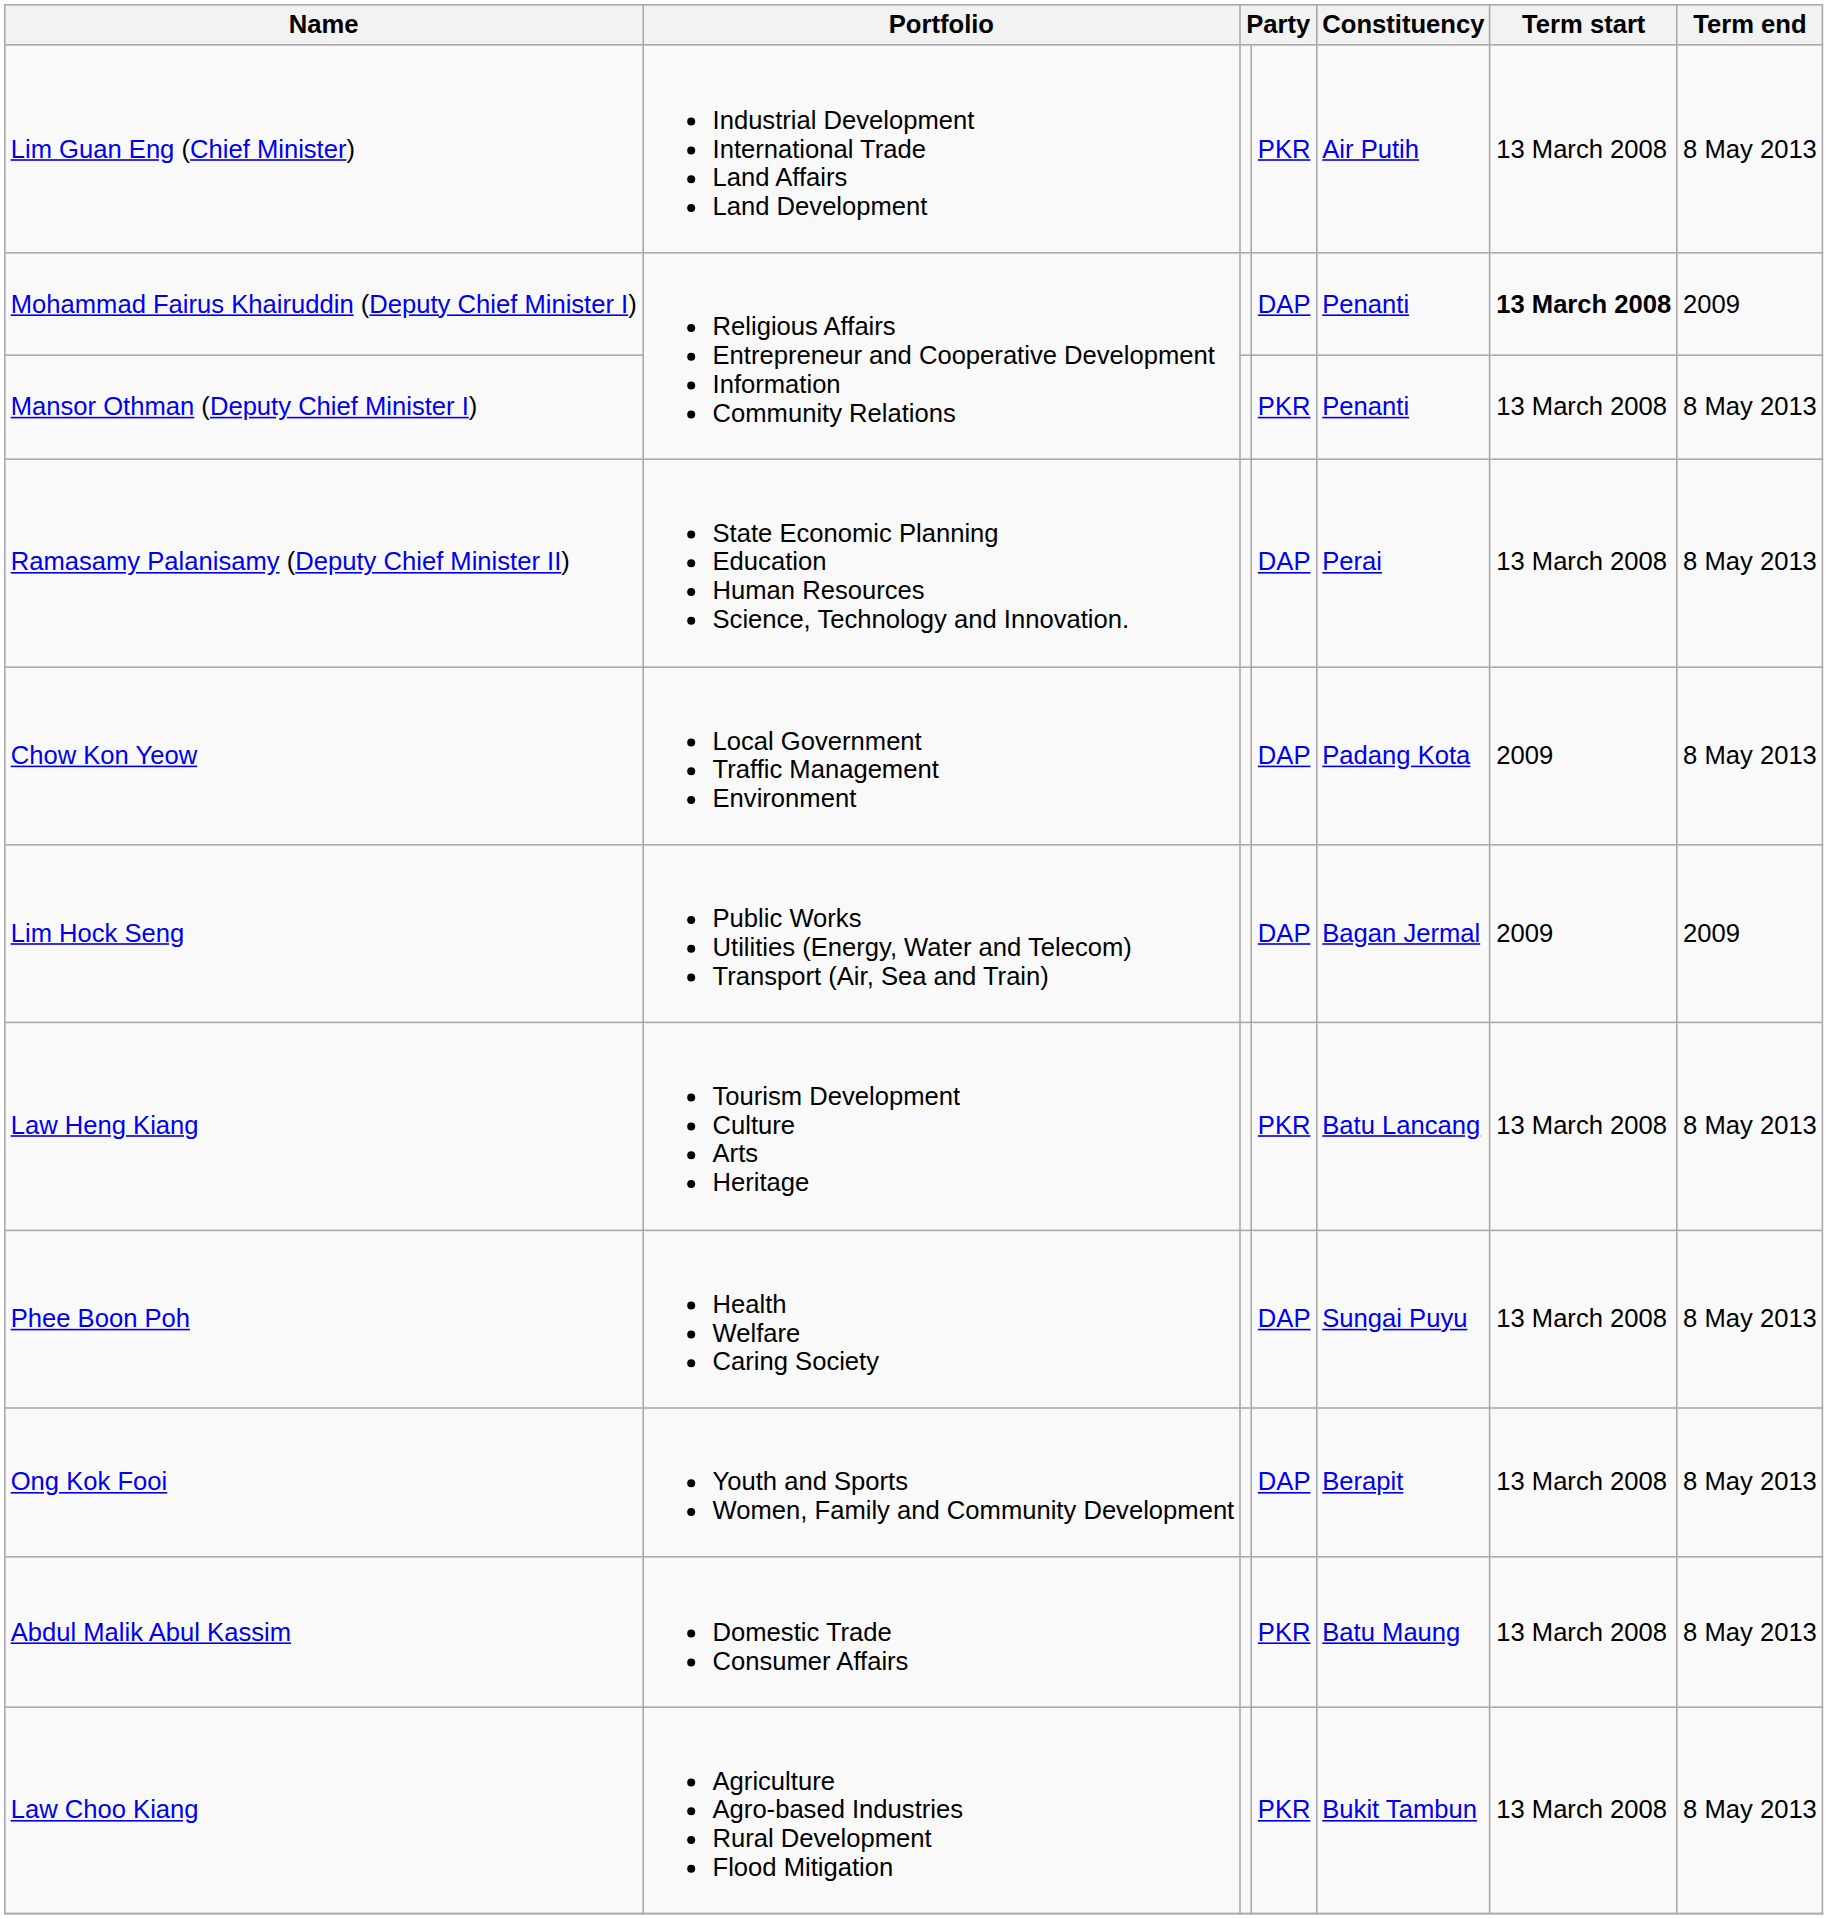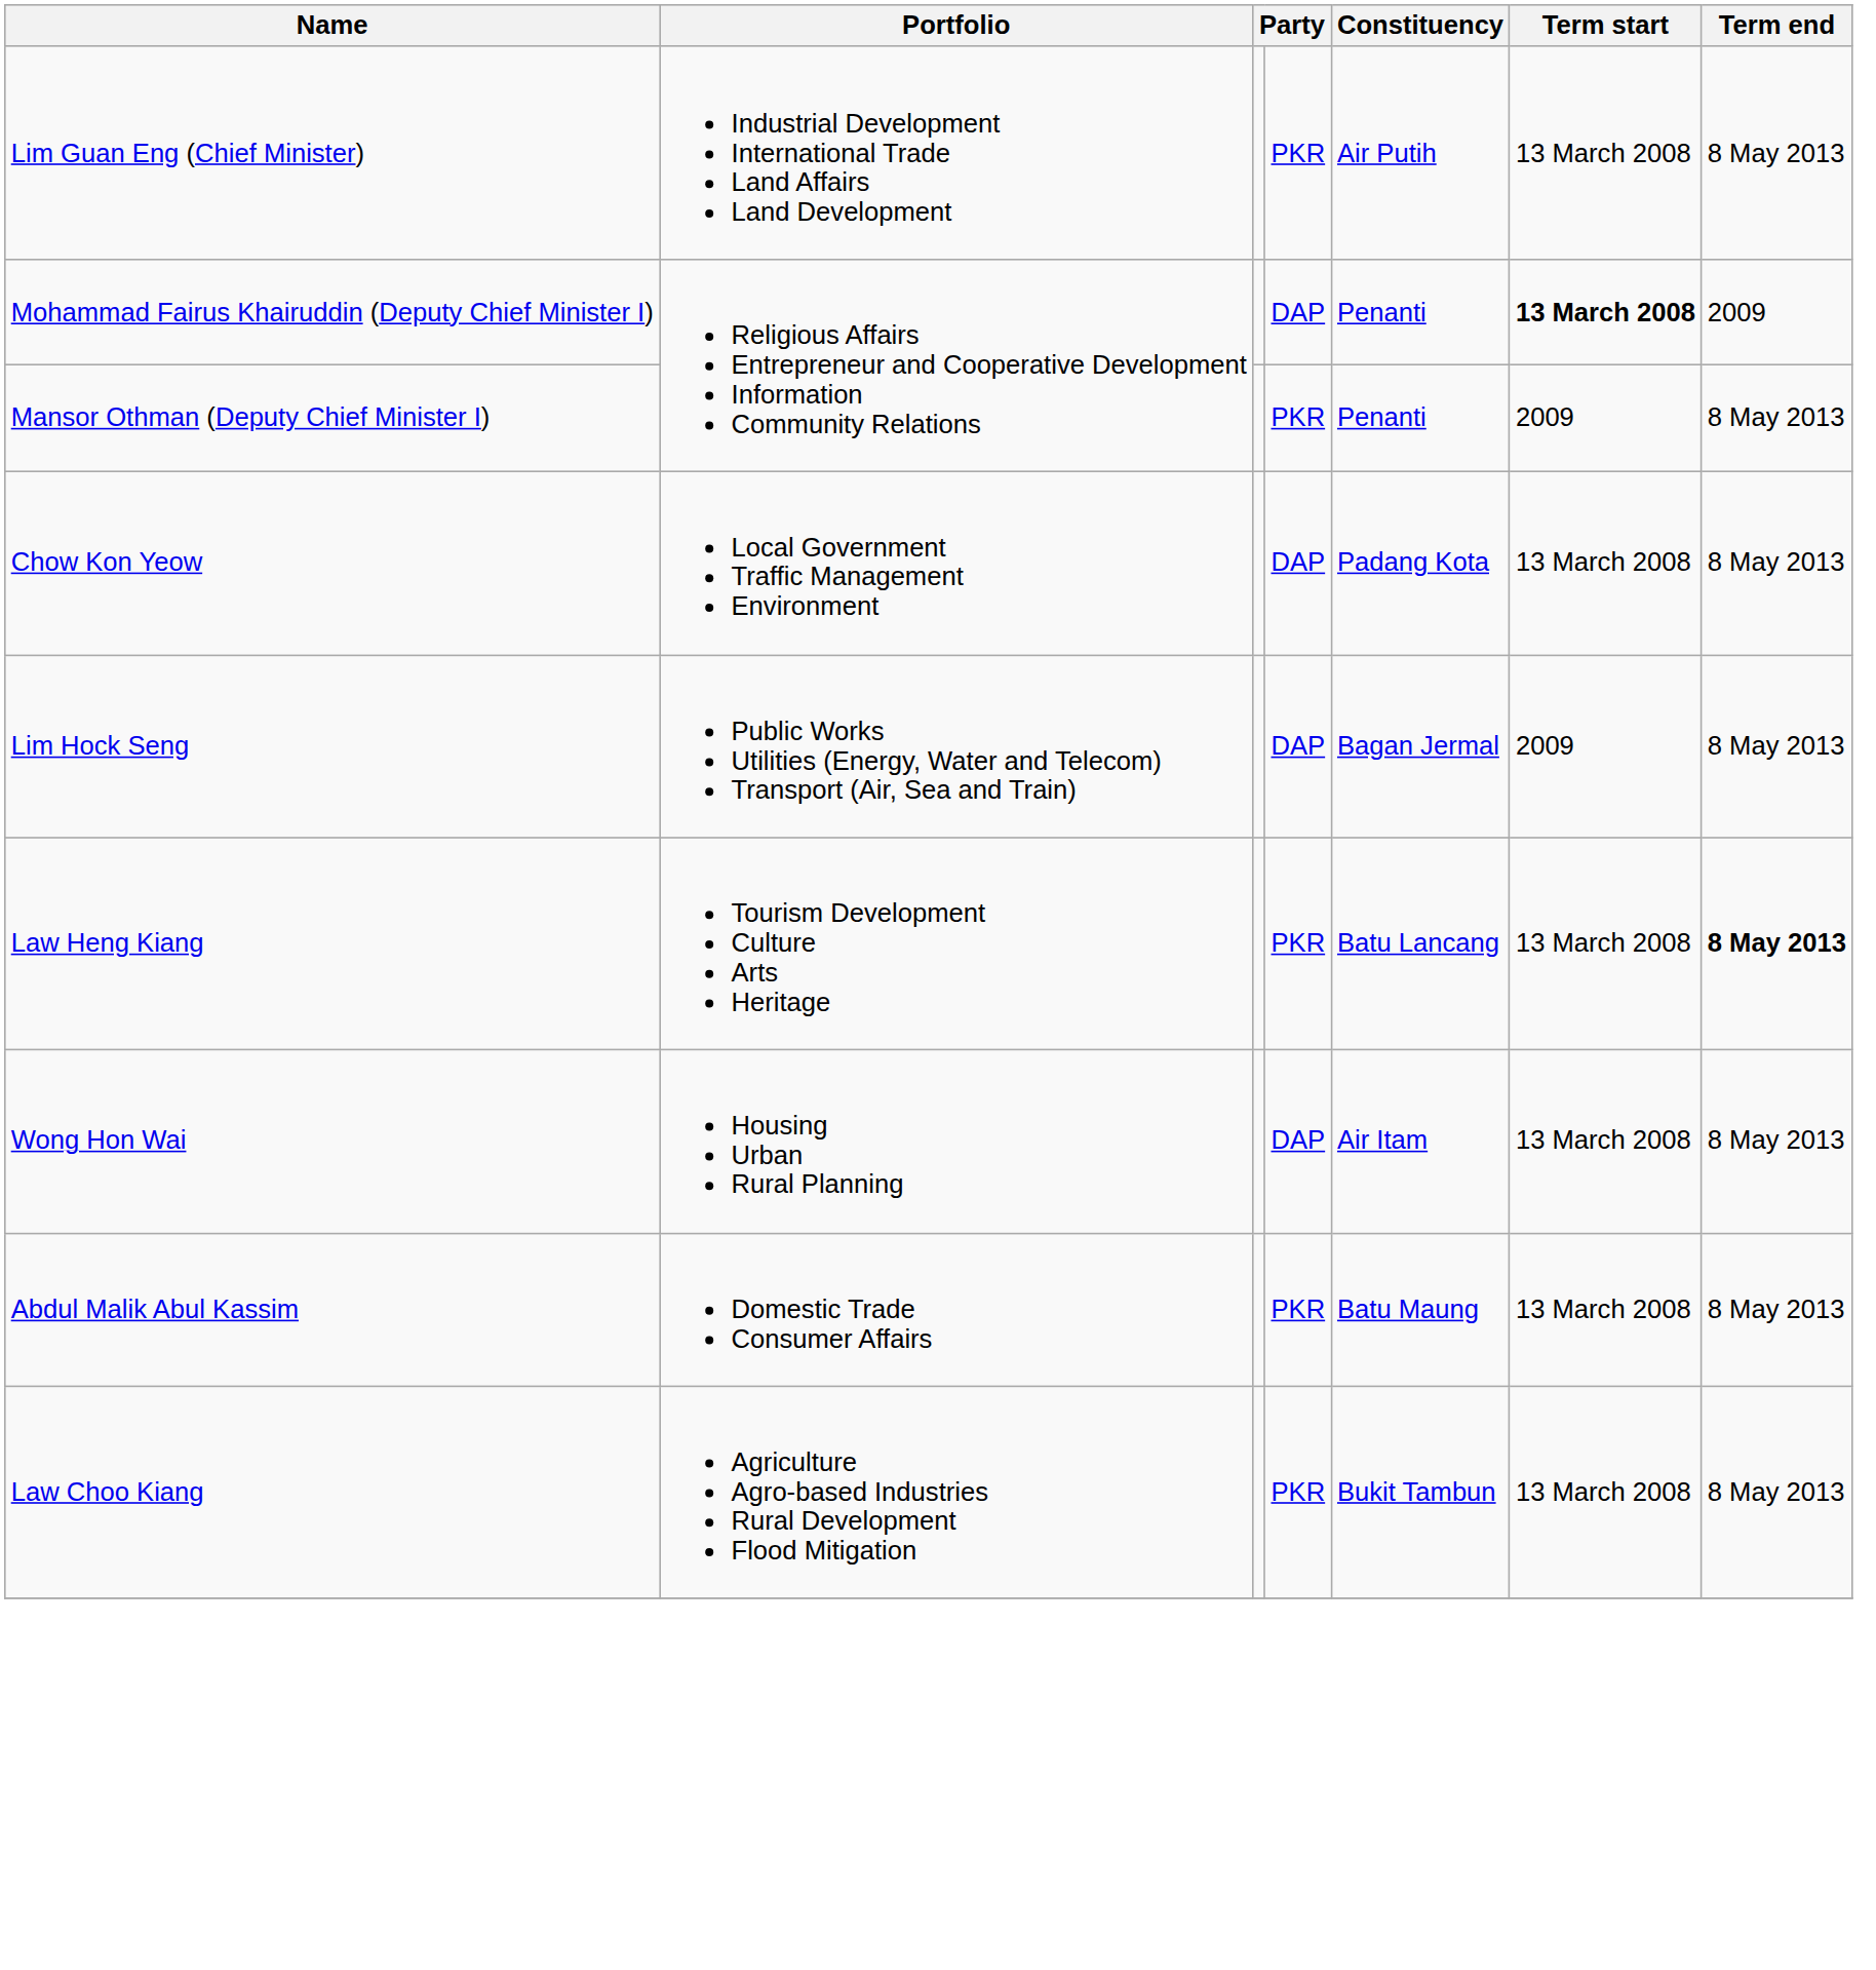 <table class="wikitable">
 <tr>
 <th>Name</th>
 <th>Portfolio</th>
 <th colspan=2>Party</th>
 <th>Constituency</th>
 <th>Term start</th>
 <th>Term end</th>
 </tr>
 <tr>
 <td><a href='#'>Lim Guan Eng</a> (<a href='#'>Chief Minister</a>)</td>
 <td><br><ul><li>Industrial Development</li><li>International Trade</li><li>Land Affairs</li><li>Land Development</li></ul></td>
 <td bgcolor=></td>
 <td><a href='#'>PKR</a></td>
 <td><a href='#'>Air Putih</a></td>
 <td>13 March 2008</td>
 <td>8 May 2013</td>
 </tr>
 <tr>
 <td><a href='#'>Mohammad Fairus Khairuddin</a> (<a href='#'>Deputy Chief Minister I</a>)</td>
 <td rowspan=2><br><ul><li>Religious Affairs</li><li>Entrepreneur and Cooperative Development</li><li>Information</li><li>Community Relations</li></ul></td>
 <td bgcolor=></td>
 <td><a href='#'>DAP</a></td>
 <td><a href='#'>Penanti</a></td>
 <td><strong>13 March 2008</strong></td>
 <td>2009</td>
 </tr>
 <tr>
 <td><a href='#'>Mansor Othman</a> (<a href='#'>Deputy Chief Minister I</a>)</td>
 <td bgcolor=></td>
 <td><a href='#'>PKR</a></td>
 <td><a href='#'>Penanti</a></td>
-<td>13 March 2008</td>
-<td>8 May 2013</td>
-</tr>
-<tr>
-<td><a href='#'>Ramasamy Palanisamy</a> (<a href='#'>Deputy Chief Minister II</a>)</td>
-<td><br><ul><li>State Economic Planning</li><li>Education</li><li>Human Resources</li><li>Science, Technology and Innovation.</li></ul></td>
-<td bgcolor=></td>
-<td><a href='#'>DAP</a></td>
-<td><a href='#'>Perai</a></td>
-<td>13 March 2008</td>
+<td>2009</td>
 <td>8 May 2013</td>
 </tr>
 <tr>
 <td><a href='#'>Chow Kon Yeow</a></td>
 <td><br><ul><li>Local Government</li><li>Traffic Management</li><li>Environment</li></ul></td>
 <td bgcolor=></td>
 <td><a href='#'>DAP</a></td>
 <td><a href='#'>Padang Kota</a></td>
-<td>2009</td>
+<td>13 March 2008</td>
 <td>8 May 2013</td>
 </tr>
 <tr>
 <td><a href='#'>Lim Hock Seng</a></td>
 <td><br><ul><li>Public Works</li><li>Utilities (Energy, Water and Telecom)</li><li>Transport (Air, Sea and Train)</li></ul></td>
 <td bgcolor=></td>
 <td><a href='#'>DAP</a></td>
 <td><a href='#'>Bagan Jermal</a></td>
 <td>2009</td>
-<td>2009</td>
+<td>8 May 2013</td>
 </tr>
 <tr>
 <td><a href='#'>Law Heng Kiang</a></td>
 <td><br><ul><li>Tourism Development</li><li>Culture</li><li>Arts</li><li>Heritage</li></ul></td>
 <td bgcolor=></td>
 <td><a href='#'>PKR</a></td>
 <td><a href='#'>Batu Lancang</a></td>
 <td>13 March 2008</td>
-<td>8 May 2013</td>
+<td><strong>8 May 2013</strong></td>
 </tr>
 <tr>
-<td><a href='#'>Phee Boon Poh</a></td>
-<td><br><ul><li>Health</li><li>Welfare</li><li>Caring Society</li></ul></td>
+<td><a href='#'>Wong Hon Wai</a></td>
+<td><br><ul><li>Housing</li><li>Urban</li><li>Rural Planning</li></ul></td>
 <td bgcolor=></td>
 <td><a href='#'>DAP</a></td>
-<td><a href='#'>Sungai Puyu</a></td>
-<td>13 March 2008</td>
-<td>8 May 2013</td>
-</tr>
-<tr>
-<td><a href='#'>Ong Kok Fooi</a></td>
-<td><br><ul><li>Youth and Sports</li><li>Women, Family and Community Development</li></ul></td>
-<td bgcolor=></td>
-<td><a href='#'>DAP</a></td>
-<td><a href='#'>Berapit</a></td>
+<td><a href='#'>Air Itam</a></td>
 <td>13 March 2008</td>
 <td>8 May 2013</td>
 </tr>
 <tr>
 <td><a href='#'>Abdul Malik Abul Kassim</a></td>
 <td><br><ul><li>Domestic Trade</li><li>Consumer Affairs</li></ul></td>
 <td bgcolor=></td>
 <td><a href='#'>PKR</a></td>
 <td><a href='#'>Batu Maung</a></td>
 <td>13 March 2008</td>
 <td>8 May 2013</td>
 </tr>
 <tr>
 <td><a href='#'>Law Choo Kiang</a></td>
 <td><br><ul><li>Agriculture</li><li>Agro-based Industries</li><li>Rural Development</li><li>Flood Mitigation</li></ul></td>
 <td bgcolor=></td>
 <td><a href='#'>PKR</a></td>
 <td><a href='#'>Bukit Tambun</a></td>
 <td>13 March 2008</td>
 <td>8 May 2013</td>
 </tr>
 <tr>
 </tr>
 </table>
